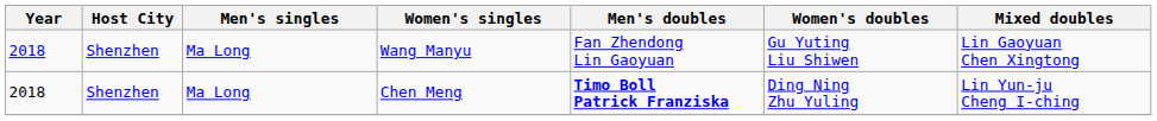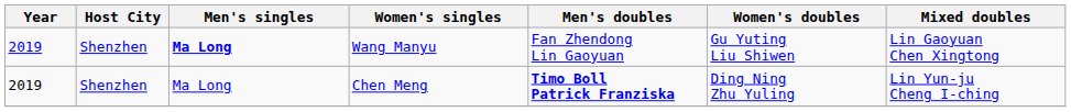 <table class="wikitable">
 <tr>
 <th width="60">Year</th>
 <th width="80">Host City</th>
 <th width="160">Men's singles</th>
 <th width="160">Women's singles</th>
 <th width="160">Men's doubles</th>
 <th width="160">Women's doubles</th>
 <th width="160">Mixed doubles</th>
 </tr>
 <tr>
-<td><a href='#'>2018</a></td>
+<td><a href='#'>2019</a></td>
 <td><a href='#'>Shenzhen</a></td>
-<td> <a href='#'>Ma Long</a></td>
+<td><strong> <a href='#'>Ma Long</a></strong></td>
 <td> <a href='#'>Wang Manyu</a></td>
 <td> <a href='#'>Fan Zhendong</a><br> <a href='#'>Lin Gaoyuan</a></td>
 <td> <a href='#'>Gu Yuting</a><br> <a href='#'>Liu Shiwen</a></td>
 <td> <a href='#'>Lin Gaoyuan</a><br> <a href='#'>Chen Xingtong</a></td>
 </tr>
 <tr>
-<td>2018</td>
+<td>2019</td>
 <td><a href='#'>Shenzhen</a></td>
 <td> <a href='#'>Ma Long</a></td>
 <td> <a href='#'>Chen Meng</a></td>
 <td><strong> <a href='#'>Timo Boll</a><br> <a href='#'>Patrick Franziska</a></strong></td>
 <td> <a href='#'>Ding Ning</a><br> <a href='#'>Zhu Yuling</a></td>
 <td> <a href='#'>Lin Yun-ju</a><br> <a href='#'>Cheng I-ching</a></td>
 </tr>
 <tr>
 </tr>
 </table>
